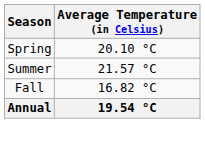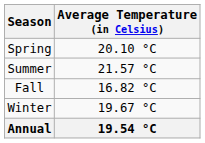 <table class="wikitable floatright" style="text-align:center;">
 <tr>
 <th>Season</th>
 <th>Average Temperature <br><small>(in <a href='#'>Celsius</a>)</small></th>
 </tr>
 <tr>
 <td>Spring</td>
 <td>20.10 °C</td>
 </tr>
 <tr>
 <td>Summer</td>
 <td>21.57 °C</td>
 </tr>
 <tr>
 <td>Fall</td>
 <td>16.82 °C</td>
 </tr>
 <tr>
+<td>Winter</td>
+<td>19.67 °C</td>
+</tr>
+<tr>
 <th>Annual</th>
 <th>19.54 °C</th>
 </tr>
 </table>
